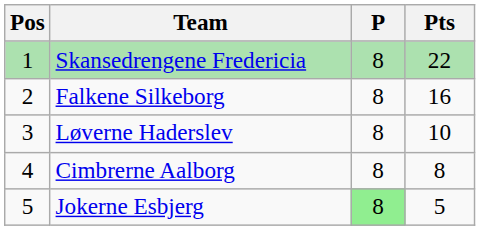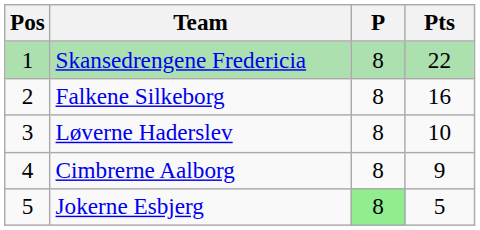 <table class="wikitable" style="font-size: 100%">
 <tr>
 <th width=20>Pos</th>
 <th width=200>Team</th>
 <th width=30>P</th>
 <th width=40>Pts</th>
 </tr>
 <tr align=center style="background:#ACE1AF;">
 <td>1</td>
 <td align="left"><a href='#'>Skansedrengene Fredericia</a></td>
 <td>8</td>
 <td>22</td>
 </tr>
 <tr align=center>
 <td>2</td>
 <td align="left"><a href='#'>Falkene Silkeborg</a></td>
 <td>8</td>
 <td>16</td>
 </tr>
 <tr align=center>
 <td>3</td>
 <td align="left"><a href='#'>Løverne Haderslev</a></td>
 <td>8</td>
 <td>10</td>
 </tr>
 <tr align=center>
 <td>4</td>
 <td align="left"><a href='#'>Cimbrerne Aalborg</a></td>
 <td>8</td>
-<td>8</td>
+<td>9</td>
 </tr>
 <tr align=center>
 <td>5</td>
 <td align="left"><a href='#'>Jokerne Esbjerg</a></td>
 <td style="background: lightgreen;">8</td>
 <td>5</td>
 </tr>
 </table>
